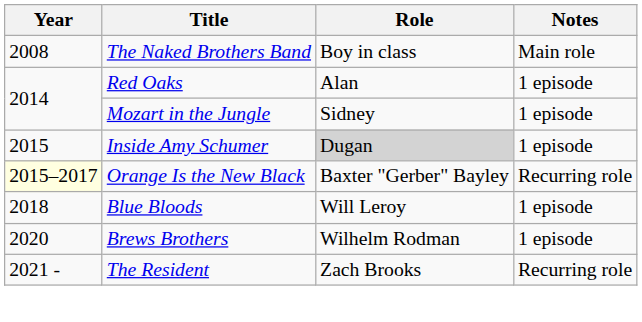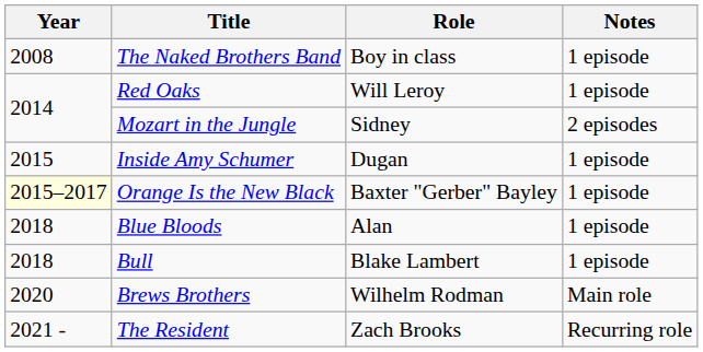 <table class="wikitable sortable">
 <tr>
 <th>Year</th>
 <th>Title</th>
 <th>Role</th>
 <th class="unsortable">Notes</th>
 </tr>
 <tr>
 <td>2008</td>
 <td><em><a href='#'>The Naked Brothers Band</a></em></td>
 <td>Boy in class</td>
-<td>Main role</td>
+<td>1 episode</td>
 </tr>
 <tr>
 <td rowspan="2">2014</td>
 <td><em><a href='#'>Red Oaks</a></em></td>
-<td>Alan</td>
+<td>Will Leroy</td>
 <td>1 episode</td>
 </tr>
 <tr>
 <td><em><a href='#'>Mozart in the Jungle</a></em></td>
 <td>Sidney</td>
-<td>1 episode</td>
+<td>2 episodes</td>
 </tr>
 <tr>
 <td>2015</td>
 <td><em><a href='#'>Inside Amy Schumer</a></em></td>
-<td style="background: lightgrey;">Dugan</td>
+<td>Dugan</td>
 <td>1 episode</td>
 </tr>
 <tr>
 <td style="background: lightyellow;">2015–2017</td>
 <td><em><a href='#'>Orange Is the New Black</a></em></td>
 <td>Baxter "Gerber" Bayley</td>
-<td>Recurring role</td>
+<td>1 episode</td>
 </tr>
 <tr>
 <td>2018</td>
 <td><em><a href='#'>Blue Bloods</a></em></td>
-<td>Will Leroy</td>
+<td>Alan</td>
+<td>1 episode</td>
+</tr>
+<tr>
+<td>2018</td>
+<td><em><a href='#'>Bull</a></em></td>
+<td>Blake Lambert</td>
 <td>1 episode</td>
 </tr>
 <tr>
 <td>2020</td>
 <td><em><a href='#'>Brews Brothers</a></em></td>
 <td>Wilhelm Rodman</td>
-<td>1 episode</td>
+<td>Main role</td>
 </tr>
 <tr>
 <td>2021 -</td>
 <td><em><a href='#'>The Resident</a></em></td>
 <td>Zach Brooks</td>
 <td>Recurring role</td>
 </tr>
 </table>
